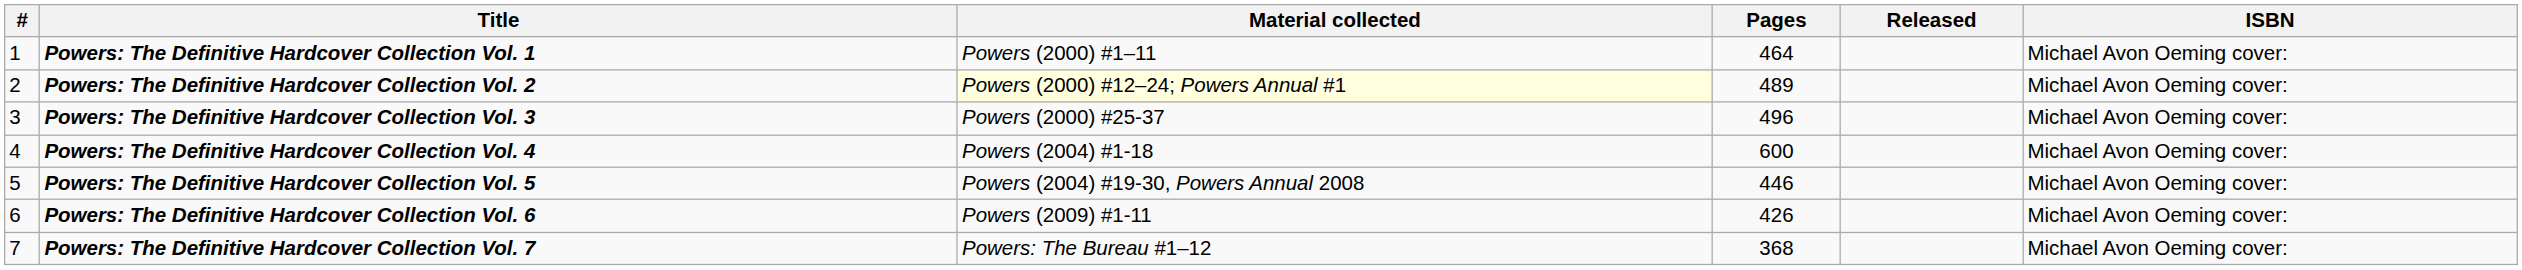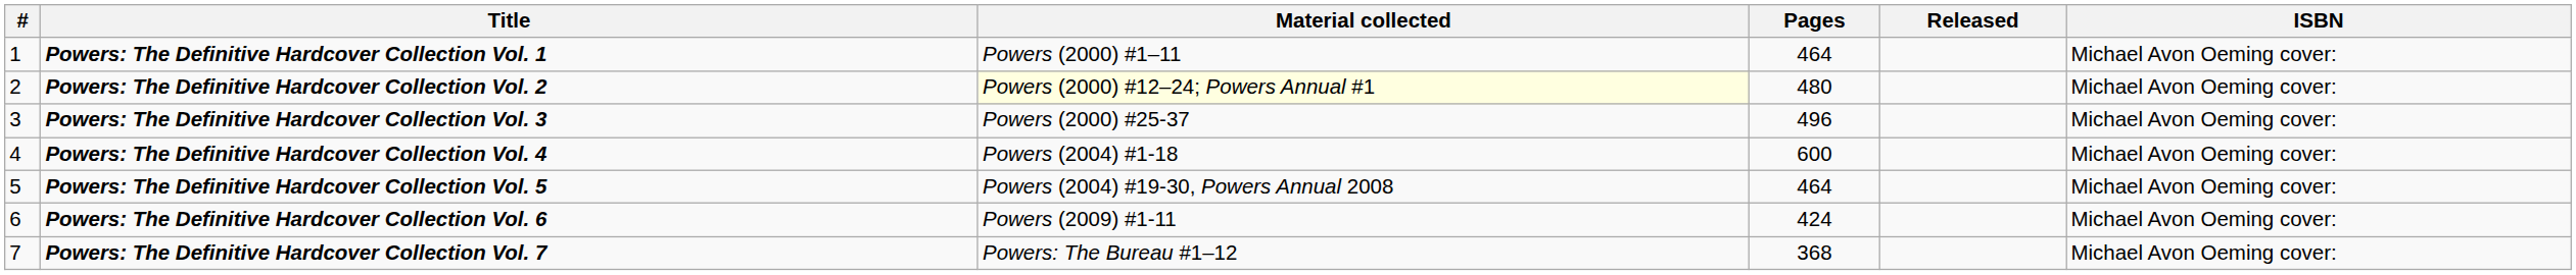 <table class="wikitable sortable" width=99%>
 <tr>
 <th class="unsortable" width=20px>#</th>
 <th>Title</th>
 <th class="unsortable">Material collected</th>
 <th>Pages</th>
 <th>Released</th>
 <th class="unsortable">ISBN</th>
 </tr>
 <tr>
 <td>1</td>
 <td><strong><em>Powers: The Definitive Hardcover Collection Vol. 1</em></strong></td>
 <td><em>Powers</em> (2000) #1–11</td>
 <td style="text-align: center;">464</td>
 <td></td>
 <td>Michael Avon Oeming cover: </td>
 </tr>
 <tr>
 <td>2</td>
 <td><strong><em>Powers: The Definitive Hardcover Collection Vol. 2</em></strong></td>
 <td style="background: lightyellow;"><em>Powers</em> (2000) #12–24; <em>Powers Annual</em> #1</td>
-<td style="text-align: center;">489</td>
+<td style="text-align: center;">480</td>
 <td></td>
 <td>Michael Avon Oeming cover: </td>
 </tr>
 <tr>
 <td>3</td>
 <td><strong><em>Powers: The Definitive Hardcover Collection Vol. 3</em></strong></td>
 <td><em>Powers</em> (2000) #25-37</td>
 <td style="text-align: center;">496</td>
 <td></td>
 <td>Michael Avon Oeming cover: </td>
 </tr>
 <tr>
 <td>4</td>
 <td><strong><em>Powers: The Definitive Hardcover Collection Vol. 4</em></strong></td>
 <td><em>Powers</em> (2004) #1-18</td>
 <td style="text-align: center;">600</td>
 <td></td>
 <td>Michael Avon Oeming cover: </td>
 </tr>
 <tr>
 <td>5</td>
 <td><strong><em>Powers: The Definitive Hardcover Collection Vol. 5</em></strong></td>
 <td><em>Powers</em> (2004) #19-30, <em>Powers Annual</em> 2008</td>
-<td style="text-align: center;">446</td>
+<td style="text-align: center;">464</td>
 <td></td>
 <td>Michael Avon Oeming cover: </td>
 </tr>
 <tr>
 <td>6</td>
 <td><strong><em>Powers: The Definitive Hardcover Collection Vol. 6</em></strong></td>
 <td><em>Powers</em> (2009) #1-11</td>
-<td style="text-align: center;">426</td>
+<td style="text-align: center;">424</td>
 <td></td>
 <td>Michael Avon Oeming cover: </td>
 </tr>
 <tr>
 <td>7</td>
 <td><strong><em>Powers: The Definitive Hardcover Collection Vol. 7</em></strong></td>
 <td><em>Powers: The Bureau</em> #1–12</td>
 <td style="text-align: center;">368</td>
 <td></td>
 <td>Michael Avon Oeming cover: </td>
 </tr>
 </table>
